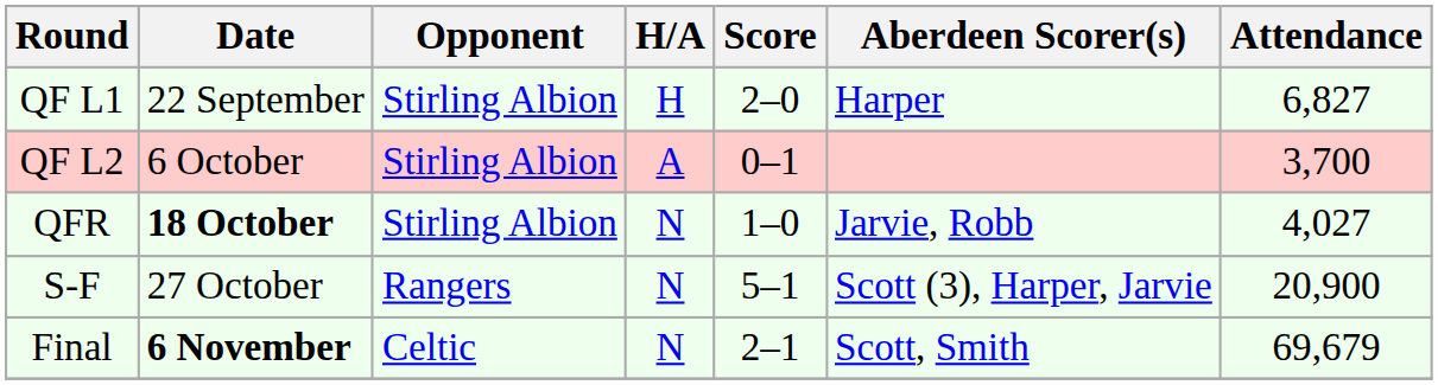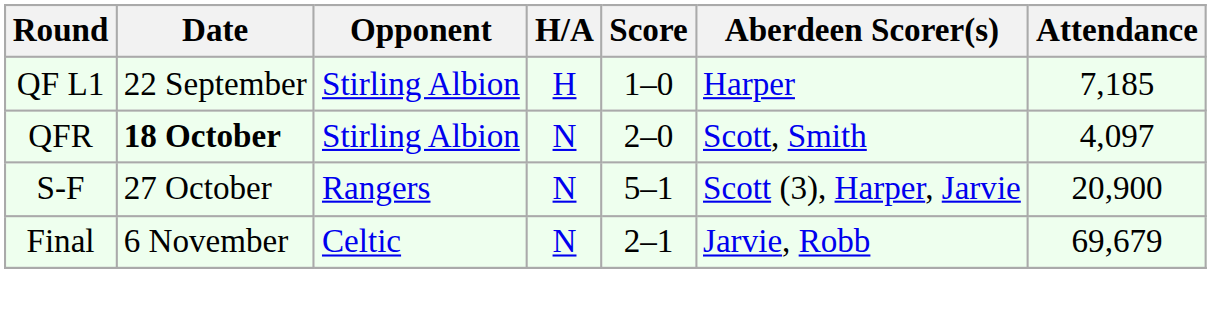 <table class="wikitable" style="text-align:center">
 <tr>
 <th>Round</th>
 <th>Date</th>
 <th>Opponent</th>
 <th>H/A</th>
 <th>Score</th>
 <th>Aberdeen Scorer(s)</th>
 <th>Attendance</th>
 </tr>
 <tr bgcolor=#EEFFEE>
 <td>QF L1</td>
 <td align=left>22 September</td>
 <td align=left><a href='#'>Stirling Albion</a></td>
 <td><a href='#'>H</a></td>
-<td>2–0</td>
+<td>1–0</td>
 <td align=left><a href='#'>Harper</a></td>
-<td>6,827</td>
-</tr>
-<tr bgcolor=#FFCCCC>
-<td>QF L2</td>
-<td align=left>6 October</td>
-<td align=left><a href='#'>Stirling Albion</a></td>
-<td><a href='#'>A</a></td>
-<td>0–1</td>
-<td align=left></td>
-<td>3,700</td>
+<td>7,185</td>
 </tr>
 <tr bgcolor=#EEFFEE>
 <td>QFR</td>
 <td align=left><strong>18 October</strong></td>
 <td align=left><a href='#'>Stirling Albion</a></td>
 <td><a href='#'>N</a></td>
-<td>1–0</td>
-<td align=left><a href='#'>Jarvie</a>, <a href='#'>Robb</a></td>
-<td>4,027</td>
+<td>2–0</td>
+<td align=left><a href='#'>Scott</a>, <a href='#'>Smith</a></td>
+<td>4,097</td>
 </tr>
 <tr bgcolor=#EEFFEE>
 <td>S-F</td>
 <td align=left>27 October</td>
 <td align=left><a href='#'>Rangers</a></td>
 <td><a href='#'>N</a></td>
 <td>5–1</td>
 <td align=left><a href='#'>Scott</a> (3), <a href='#'>Harper</a>, <a href='#'>Jarvie</a></td>
 <td>20,900</td>
 </tr>
 <tr bgcolor=#EEFFEE>
 <td>Final</td>
-<td align=left><strong>6 November</strong></td>
+<td align=left>6 November</td>
 <td align=left><a href='#'>Celtic</a></td>
 <td><a href='#'>N</a></td>
 <td>2–1</td>
-<td align=left><a href='#'>Scott</a>, <a href='#'>Smith</a></td>
+<td align=left><a href='#'>Jarvie</a>, <a href='#'>Robb</a></td>
 <td>69,679</td>
 </tr>
 <tr>
 </tr>
 </table>
